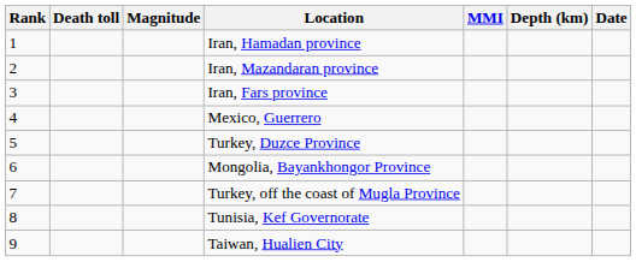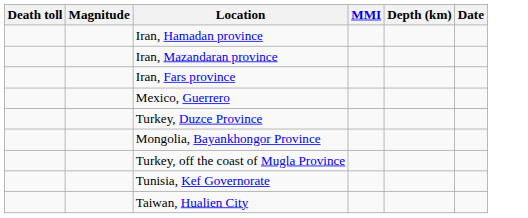 <table class="sortable wikitable" style="font-size:100%;">
 <tr>
-<th>Rank</th>
 <th>Death toll</th>
 <th>Magnitude</th>
 <th>Location</th>
 <th><a href='#'>MMI</a></th>
 <th>Depth (km)</th>
 <th>Date</th>
 </tr>
 <tr>
-<td>1</td>
 <td></td>
 <td></td>
 <td>Iran, <a href='#'>Hamadan province</a></td>
 <td></td>
 <td></td>
 <td></td>
 </tr>
 <tr>
-<td>2</td>
 <td></td>
 <td></td>
 <td>Iran, <a href='#'>Mazandaran province</a></td>
 <td></td>
 <td></td>
 <td></td>
 </tr>
 <tr>
-<td>3</td>
 <td></td>
 <td></td>
 <td>Iran, <a href='#'>Fars province</a></td>
 <td></td>
 <td></td>
 <td></td>
 </tr>
 <tr>
-<td>4</td>
 <td></td>
 <td></td>
 <td>Mexico, <a href='#'>Guerrero</a></td>
 <td></td>
 <td></td>
 <td></td>
 </tr>
 <tr>
-<td>5</td>
 <td></td>
 <td></td>
 <td>Turkey, <a href='#'>Duzce Province</a></td>
 <td></td>
 <td></td>
 <td></td>
 </tr>
 <tr>
-<td>6</td>
 <td></td>
 <td></td>
 <td>Mongolia, <a href='#'>Bayankhongor Province</a></td>
 <td></td>
 <td></td>
 <td></td>
 </tr>
 <tr>
-<td>7</td>
 <td></td>
 <td></td>
 <td>Turkey, off the coast of <a href='#'>Mugla Province</a></td>
 <td></td>
 <td></td>
 <td></td>
 </tr>
 <tr>
-<td>8</td>
 <td></td>
 <td></td>
 <td>Tunisia, <a href='#'>Kef Governorate</a></td>
 <td></td>
 <td></td>
 <td></td>
 </tr>
 <tr>
-<td>9</td>
 <td></td>
 <td></td>
 <td>Taiwan, <a href='#'>Hualien City</a></td>
 <td></td>
 <td></td>
 <td></td>
 </tr>
 </table>
